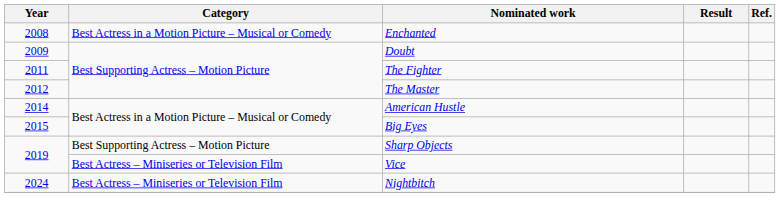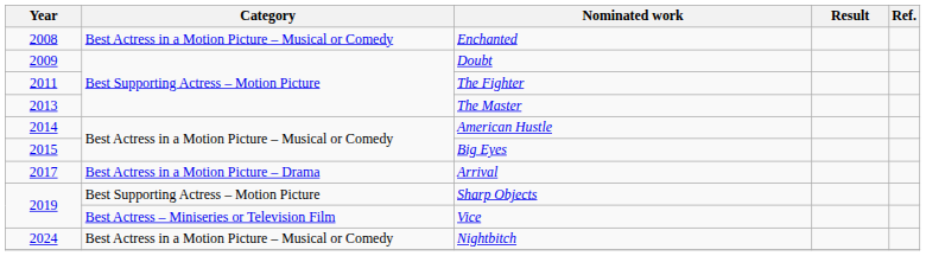 <table class=wikitable>
 <tr>
 <th scope="col" style="width:5em;">Year</th>
 <th scope="col" style="width:26em;">Category</th>
 <th scope="col" style="width:25em;">Nominated work</th>
 <th scope="col" style="width:5em;">Result</th>
 <th>Ref.</th>
 </tr>
 <tr>
 <td style="text-align:center;"><a href='#'>2008</a></td>
 <td><a href='#'>Best Actress in a Motion Picture – Musical or Comedy</a></td>
 <td><em><a href='#'>Enchanted</a></em></td>
 <td></td>
 <td style="text-align:center;"></td>
 </tr>
 <tr>
 <td style="text-align:center;"><a href='#'>2009</a></td>
 <td rowspan="3"><a href='#'>Best Supporting Actress – Motion Picture</a></td>
 <td><em><a href='#'>Doubt</a></em></td>
 <td></td>
 <td style="text-align:center;"></td>
 </tr>
 <tr>
 <td style="text-align:center;"><a href='#'>2011</a></td>
 <td><em><a href='#'>The Fighter</a></em></td>
 <td></td>
 <td style="text-align:center;"></td>
 </tr>
 <tr>
-<td style="text-align:center;"><a href='#'>2012</a></td>
+<td style="text-align:center;"><a href='#'>2013</a></td>
 <td><em><a href='#'>The Master</a></em></td>
 <td></td>
 <td style="text-align:center;"></td>
 </tr>
 <tr>
 <td style="text-align:center;"><a href='#'>2014</a></td>
 <td rowspan="2">Best Actress in a Motion Picture – Musical or Comedy</td>
 <td><em><a href='#'>American Hustle</a></em></td>
 <td></td>
 <td style="text-align:center;"></td>
 </tr>
 <tr>
 <td style="text-align:center;"><a href='#'>2015</a></td>
 <td><em><a href='#'>Big Eyes</a></em></td>
 <td></td>
 <td style="text-align:center;"></td>
 </tr>
 <tr>
+<td style="text-align:center;"><a href='#'>2017</a></td>
+<td><a href='#'>Best Actress in a Motion Picture – Drama</a></td>
+<td><em><a href='#'>Arrival</a></em></td>
+<td></td>
+<td style="text-align:center;"></td>
+</tr>
+<tr>
 <td rowspan="2" style="text-align:center;"><a href='#'>2019</a></td>
 <td>Best Supporting Actress – Motion Picture</td>
 <td rowspan="1"><em><a href='#'>Sharp Objects</a></em></td>
 <td></td>
 <td style="text-align:center;"></td>
 </tr>
 <tr>
 <td><a href='#'>Best Actress – Miniseries or Television Film</a></td>
 <td><em><a href='#'>Vice</a></em></td>
 <td></td>
 <td style="text-align:center;"></td>
 </tr>
 <tr>
 <td style="text-align:center;"><a href='#'>2024</a></td>
-<td><a href='#'>Best Actress – Miniseries or Television Film</a></td>
+<td rowspan="1">Best Actress in a Motion Picture – Musical or Comedy</td>
 <td><em><a href='#'>Nightbitch</a></em></td>
 <td></td>
 <td style="text-align:center;"></td>
 </tr>
 <tr>
 </tr>
 </table>
